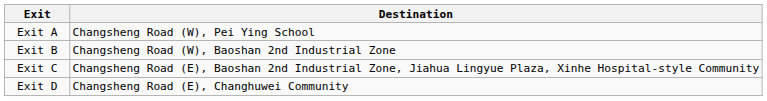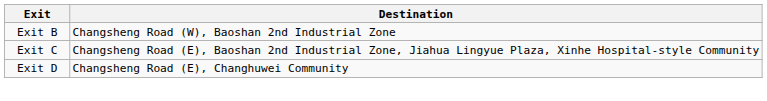 <table class="wikitable">
 <tr>
 <th style="width:70px">Exit</th>
 <th>Destination</th>
-</tr>
-<tr>
-<td align=center>Exit A</td>
-<td>Changsheng Road (W), Pei Ying School</td>
 </tr>
 <tr>
 <td align=center>Exit B</td>
 <td>Changsheng Road (W), Baoshan 2nd Industrial Zone</td>
 </tr>
 <tr>
 <td align=center>Exit C</td>
 <td>Changsheng Road (E), Baoshan 2nd Industrial Zone, Jiahua Lingyue Plaza, Xinhe Hospital-style Community</td>
 </tr>
 <tr>
 <td align=center>Exit D</td>
 <td>Changsheng Road (E), Changhuwei Community</td>
 </tr>
 </table>
